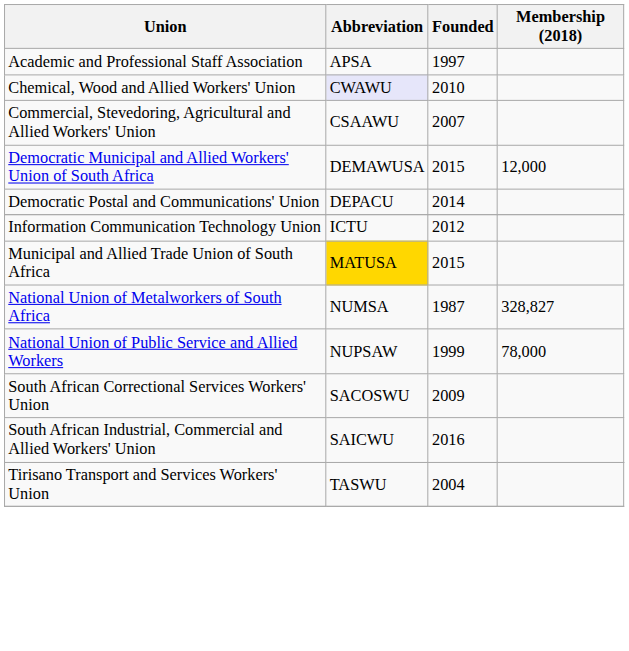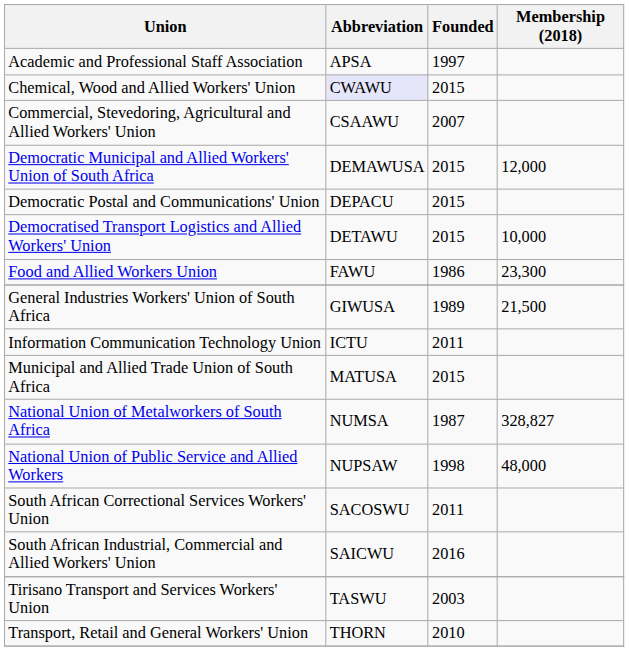 <table class="wikitable sortable">
 <tr>
 <th>Union</th>
 <th>Abbreviation</th>
 <th>Founded</th>
 <th>Membership (2018)</th>
 </tr>
 <tr>
 <td>Academic and Professional Staff Association</td>
 <td>APSA</td>
 <td>1997</td>
 <td></td>
 </tr>
 <tr>
 <td>Chemical, Wood and Allied Workers' Union</td>
 <td style="background: lavender;">CWAWU</td>
-<td>2010</td>
+<td>2015</td>
 <td></td>
 </tr>
 <tr>
 <td>Commercial, Stevedoring, Agricultural and Allied Workers' Union</td>
 <td>CSAAWU</td>
 <td>2007</td>
 <td></td>
 </tr>
 <tr>
 <td><a href='#'>Democratic Municipal and Allied Workers' Union of South Africa</a></td>
 <td>DEMAWUSA</td>
 <td>2015</td>
 <td>12,000</td>
 </tr>
 <tr>
 <td>Democratic Postal and Communications' Union</td>
 <td>DEPACU</td>
-<td>2014</td>
+<td>2015</td>
 <td></td>
+</tr>
+<tr>
+<td><a href='#'>Democratised Transport Logistics and Allied Workers' Union</a></td>
+<td>DETAWU</td>
+<td>2015</td>
+<td>10,000</td>
+</tr>
+<tr>
+<td><a href='#'>Food and Allied Workers Union</a></td>
+<td>FAWU</td>
+<td>1986</td>
+<td>23,300</td>
 </tr>
 <tr>
 </tr>
 <tr>
+<td>General Industries Workers' Union of South Africa</td>
+<td>GIWUSA</td>
+<td>1989</td>
+<td>21,500</td>
+</tr>
+<tr>
 <td>Information Communication Technology Union</td>
 <td>ICTU</td>
-<td>2012</td>
+<td>2011</td>
 <td></td>
 </tr>
 <tr>
 <td>Municipal and Allied Trade Union of South Africa</td>
-<td style="background: gold;">MATUSA</td>
+<td>MATUSA</td>
 <td>2015</td>
 <td></td>
 </tr>
 <tr>
 <td><a href='#'>National Union of Metalworkers of South Africa</a></td>
 <td>NUMSA</td>
 <td>1987</td>
 <td>328,827</td>
 </tr>
 <tr>
 <td><a href='#'>National Union of Public Service and Allied Workers</a></td>
 <td>NUPSAW</td>
-<td>1999</td>
-<td>78,000</td>
+<td>1998</td>
+<td>48,000</td>
 </tr>
 <tr>
 <td>South African Correctional Services Workers' Union</td>
 <td>SACOSWU</td>
-<td>2009</td>
+<td>2011</td>
 <td></td>
 </tr>
 <tr>
 <td>South African Industrial, Commercial and Allied Workers' Union</td>
 <td>SAICWU</td>
 <td>2016</td>
 <td></td>
 </tr>
 <tr>
 </tr>
 <tr>
 <td>Tirisano Transport and Services Workers' Union</td>
 <td>TASWU</td>
-<td>2004</td>
+<td>2003</td>
+<td></td>
+</tr>
+<tr>
+<td>Transport, Retail and General Workers' Union</td>
+<td>THORN</td>
+<td>2010</td>
 <td></td>
 </tr>
 <tr>
 </tr>
 </table>
